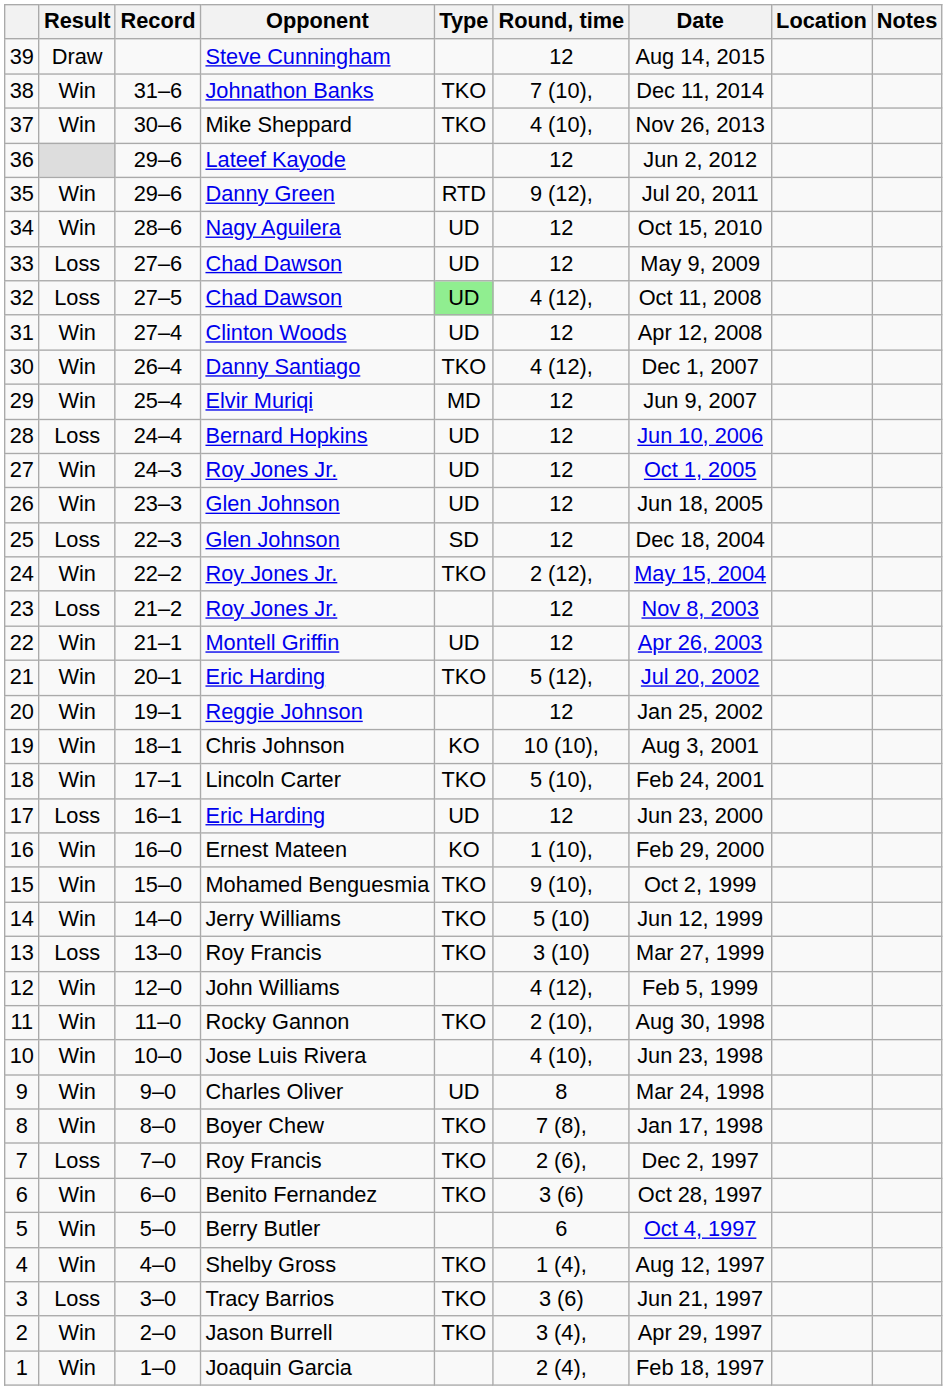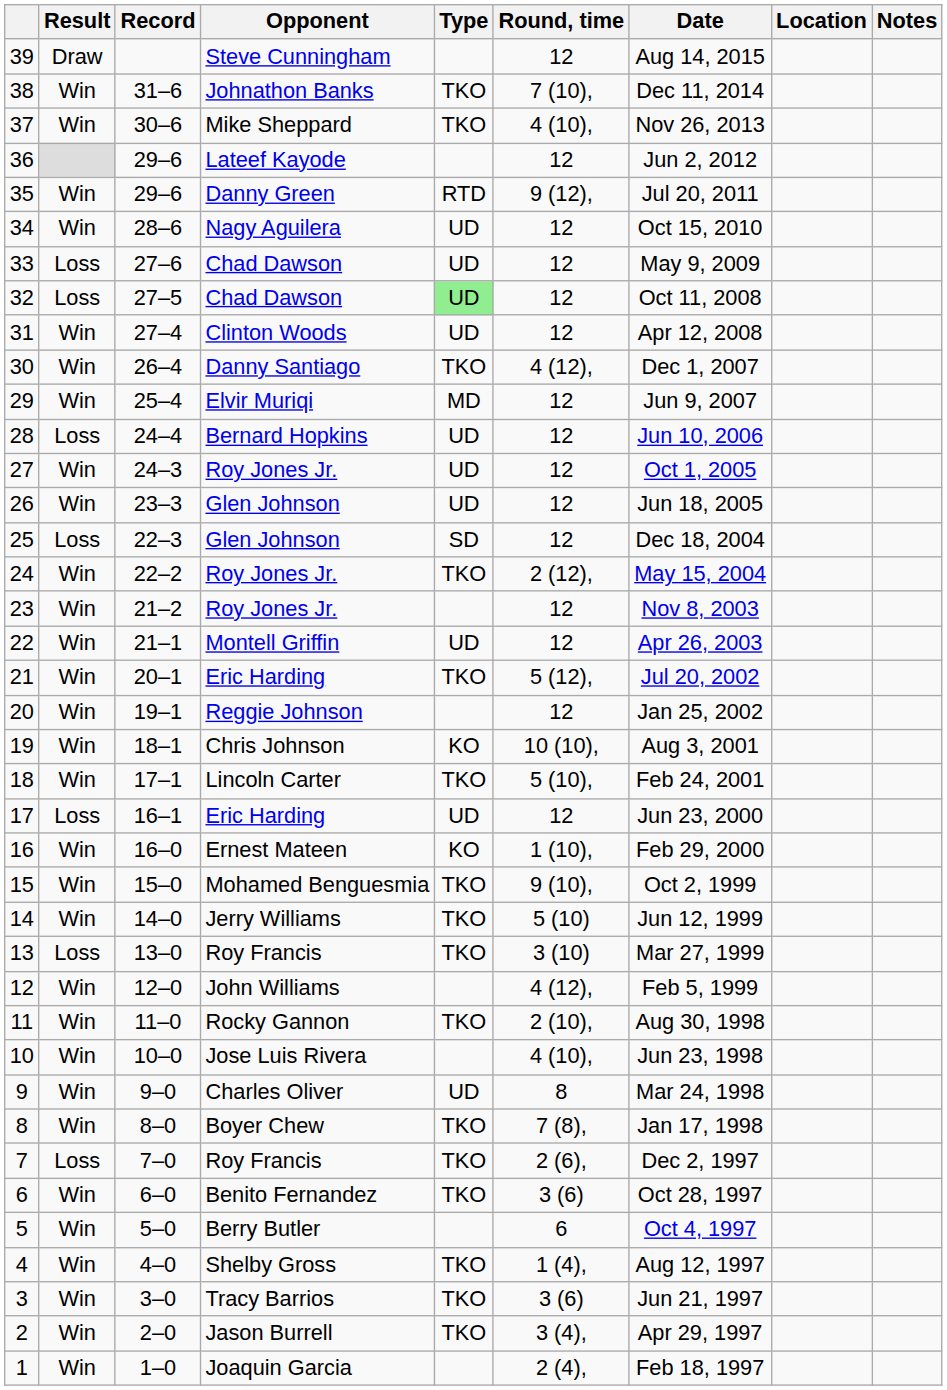 <table class="wikitable" style="text-align:center">
 <tr>
 <th></th>
 <th>Result</th>
 <th>Record</th>
 <th>Opponent</th>
 <th>Type</th>
 <th>Round, time</th>
 <th>Date</th>
 <th>Location</th>
 <th>Notes</th>
 </tr>
 <tr>
 <td>39</td>
 <td>Draw</td>
 <td></td>
 <td style="text-align:left;"><a href='#'>Steve Cunningham</a></td>
 <td></td>
 <td>12</td>
 <td>Aug 14, 2015</td>
 <td style="text-align:left;"></td>
 <td></td>
 </tr>
 <tr>
 <td>38</td>
 <td>Win</td>
 <td>31–6 </td>
 <td style="text-align:left;"><a href='#'>Johnathon Banks</a></td>
 <td>TKO</td>
 <td>7 (10), </td>
 <td>Dec 11, 2014</td>
 <td style="text-align:left;"></td>
 <td></td>
 </tr>
 <tr>
 <td>37</td>
 <td>Win</td>
 <td>30–6 </td>
 <td style="text-align:left;">Mike Sheppard</td>
 <td>TKO</td>
 <td>4 (10), </td>
 <td>Nov 26, 2013</td>
 <td style="text-align:left;"></td>
 <td style="text-align:left;"></td>
 </tr>
 <tr>
 <td>36</td>
 <td style="background:#DDD"></td>
 <td>29–6 </td>
 <td style="text-align:left;"><a href='#'>Lateef Kayode</a></td>
 <td></td>
 <td>12</td>
 <td>Jun 2, 2012</td>
 <td style="text-align:left;"></td>
 <td style="text-align:left;"></td>
 </tr>
 <tr>
 <td>35</td>
 <td>Win</td>
 <td>29–6</td>
 <td style="text-align:left;"><a href='#'>Danny Green</a></td>
 <td>RTD</td>
 <td>9 (12), </td>
 <td>Jul 20, 2011</td>
 <td style="text-align:left;"></td>
 <td style="text-align:left;"></td>
 </tr>
 <tr>
 <td>34</td>
 <td>Win</td>
 <td>28–6</td>
 <td style="text-align:left;"><a href='#'>Nagy Aguilera</a></td>
 <td>UD</td>
 <td>12</td>
 <td>Oct 15, 2010</td>
 <td style="text-align:left;"></td>
 <td></td>
 </tr>
 <tr>
 <td>33</td>
 <td>Loss</td>
 <td>27–6</td>
 <td style="text-align:left;"><a href='#'>Chad Dawson</a></td>
 <td>UD</td>
 <td>12</td>
 <td>May 9, 2009</td>
 <td style="text-align:left;"></td>
 <td style="text-align:left;"></td>
 </tr>
 <tr>
 <td>32</td>
 <td>Loss</td>
 <td>27–5</td>
 <td style="text-align:left;"><a href='#'>Chad Dawson</a></td>
 <td style="background: lightgreen;">UD</td>
-<td>4 (12), </td>
+<td>12</td>
 <td>Oct 11, 2008</td>
 <td style="text-align:left;"></td>
 <td style="text-align:left;"></td>
 </tr>
 <tr>
 <td>31</td>
 <td>Win</td>
 <td>27–4</td>
 <td style="text-align:left;"><a href='#'>Clinton Woods</a></td>
 <td>UD</td>
 <td>12</td>
 <td>Apr 12, 2008</td>
 <td style="text-align:left;"></td>
 <td style="text-align:left;"></td>
 </tr>
 <tr>
 <td>30</td>
 <td>Win</td>
 <td>26–4</td>
 <td style="text-align:left;"><a href='#'>Danny Santiago</a></td>
 <td>TKO</td>
 <td>4 (12), </td>
 <td>Dec 1, 2007</td>
 <td style="text-align:left;"></td>
 <td style="text-align:left;"></td>
 </tr>
 <tr>
 <td>29</td>
 <td>Win</td>
 <td>25–4</td>
 <td style="text-align:left;"><a href='#'>Elvir Muriqi</a></td>
 <td>MD</td>
 <td>12</td>
 <td>Jun 9, 2007</td>
 <td style="text-align:left;"></td>
 <td style="text-align:left;"></td>
 </tr>
 <tr>
 <td>28</td>
 <td>Loss</td>
 <td>24–4</td>
 <td style="text-align:left;"><a href='#'>Bernard Hopkins</a></td>
 <td>UD</td>
 <td>12</td>
 <td><a href='#'>Jun 10, 2006</a></td>
 <td style="text-align:left;"></td>
 <td style="text-align:left;"></td>
 </tr>
 <tr>
 <td>27</td>
 <td>Win</td>
 <td>24–3</td>
 <td style="text-align:left;"><a href='#'>Roy Jones Jr.</a></td>
 <td>UD</td>
 <td>12</td>
 <td><a href='#'>Oct 1, 2005</a></td>
 <td style="text-align:left;"></td>
 <td style="text-align:left;"></td>
 </tr>
 <tr>
 <td>26</td>
 <td>Win</td>
 <td>23–3</td>
 <td style="text-align:left;"><a href='#'>Glen Johnson</a></td>
 <td>UD</td>
 <td>12</td>
 <td>Jun 18, 2005</td>
 <td style="text-align:left;"></td>
 <td style="text-align:left;"></td>
 </tr>
 <tr>
 <td>25</td>
 <td>Loss</td>
 <td>22–3</td>
 <td style="text-align:left;"><a href='#'>Glen Johnson</a></td>
 <td>SD</td>
 <td>12</td>
 <td>Dec 18, 2004</td>
 <td style="text-align:left;"></td>
 <td style="text-align:left;"></td>
 </tr>
 <tr>
 <td>24</td>
 <td>Win</td>
 <td>22–2</td>
 <td style="text-align:left;"><a href='#'>Roy Jones Jr.</a></td>
 <td>TKO</td>
 <td>2 (12), </td>
 <td><a href='#'>May 15, 2004</a></td>
 <td style="text-align:left;"></td>
 <td style="text-align:left;"></td>
 </tr>
 <tr>
 <td>23</td>
-<td>Loss</td>
+<td>Win</td>
 <td>21–2</td>
 <td style="text-align:left;"><a href='#'>Roy Jones Jr.</a></td>
 <td></td>
 <td>12</td>
 <td><a href='#'>Nov 8, 2003</a></td>
 <td style="text-align:left;"></td>
 <td style="text-align:left;"></td>
 </tr>
 <tr>
 <td>22</td>
 <td>Win</td>
 <td>21–1</td>
 <td style="text-align:left;"><a href='#'>Montell Griffin</a></td>
 <td>UD</td>
 <td>12</td>
 <td><a href='#'>Apr 26, 2003</a></td>
 <td style="text-align:left;"></td>
 <td style="text-align:left;"></td>
 </tr>
 <tr>
 <td>21</td>
 <td>Win</td>
 <td>20–1</td>
 <td style="text-align:left;"><a href='#'>Eric Harding</a></td>
 <td>TKO</td>
 <td>5 (12), </td>
 <td><a href='#'>Jul 20, 2002</a></td>
 <td style="text-align:left;"></td>
 <td></td>
 </tr>
 <tr>
 <td>20</td>
 <td>Win</td>
 <td>19–1</td>
 <td style="text-align:left;"><a href='#'>Reggie Johnson</a></td>
 <td></td>
 <td>12</td>
 <td>Jan 25, 2002</td>
 <td style="text-align:left;"></td>
 <td style="text-align:left;"></td>
 </tr>
 <tr>
 <td>19</td>
 <td>Win</td>
 <td>18–1</td>
 <td style="text-align:left;">Chris Johnson</td>
 <td>KO</td>
 <td>10 (10), </td>
 <td>Aug 3, 2001</td>
 <td style="text-align:left;"></td>
 <td></td>
 </tr>
 <tr>
 <td>18</td>
 <td>Win</td>
 <td>17–1</td>
 <td style="text-align:left;">Lincoln Carter</td>
 <td>TKO</td>
 <td>5 (10), </td>
 <td>Feb 24, 2001</td>
 <td style="text-align:left;"></td>
 <td></td>
 </tr>
 <tr>
 <td>17</td>
 <td>Loss</td>
 <td>16–1</td>
 <td style="text-align:left;"><a href='#'>Eric Harding</a></td>
 <td>UD</td>
 <td>12</td>
 <td>Jun 23, 2000</td>
 <td style="text-align:left;"></td>
 <td></td>
 </tr>
 <tr>
 <td>16</td>
 <td>Win</td>
 <td>16–0</td>
 <td style="text-align:left;">Ernest Mateen</td>
 <td>KO</td>
 <td>1 (10), </td>
 <td>Feb 29, 2000</td>
 <td style="text-align:left;"></td>
 <td></td>
 </tr>
 <tr>
 <td>15</td>
 <td>Win</td>
 <td>15–0</td>
 <td style="text-align:left;">Mohamed Benguesmia</td>
 <td>TKO</td>
 <td>9 (10), </td>
 <td>Oct 2, 1999</td>
 <td style="text-align:left;"></td>
 <td></td>
 </tr>
 <tr>
 <td>14</td>
 <td>Win</td>
 <td>14–0</td>
 <td style="text-align:left;">Jerry Williams</td>
 <td>TKO</td>
 <td>5 (10)</td>
 <td>Jun 12, 1999</td>
 <td style="text-align:left;"></td>
 <td></td>
 </tr>
 <tr>
 <td>13</td>
 <td>Loss</td>
 <td>13–0</td>
 <td style="text-align:left;">Roy Francis</td>
 <td>TKO</td>
 <td>3 (10)</td>
 <td>Mar 27, 1999</td>
 <td style="text-align:left;"></td>
 <td></td>
 </tr>
 <tr>
 <td>12</td>
 <td>Win</td>
 <td>12–0</td>
 <td style="text-align:left;">John Williams</td>
 <td></td>
 <td>4 (12), </td>
 <td>Feb 5, 1999</td>
 <td style="text-align:left;"></td>
 <td></td>
 </tr>
 <tr>
 <td>11</td>
 <td>Win</td>
 <td>11–0</td>
 <td style="text-align:left;">Rocky Gannon</td>
 <td>TKO</td>
 <td>2 (10), </td>
 <td>Aug 30, 1998</td>
 <td style="text-align:left;"></td>
 <td></td>
 </tr>
 <tr>
 <td>10</td>
 <td>Win</td>
 <td>10–0</td>
 <td style="text-align:left;">Jose Luis Rivera</td>
 <td></td>
 <td>4 (10), </td>
 <td>Jun 23, 1998</td>
 <td style="text-align:left;"></td>
 <td></td>
 </tr>
 <tr>
 <td>9</td>
 <td>Win</td>
 <td>9–0</td>
 <td style="text-align:left;">Charles Oliver</td>
 <td>UD</td>
 <td>8</td>
 <td>Mar 24, 1998</td>
 <td style="text-align:left;"></td>
 <td></td>
 </tr>
 <tr>
 <td>8</td>
 <td>Win</td>
 <td>8–0</td>
 <td style="text-align:left;">Boyer Chew</td>
 <td>TKO</td>
 <td>7 (8), </td>
 <td>Jan 17, 1998</td>
 <td style="text-align:left;"></td>
 <td></td>
 </tr>
 <tr>
 <td>7</td>
 <td>Loss</td>
 <td>7–0</td>
 <td style="text-align:left;">Roy Francis</td>
 <td>TKO</td>
 <td>2 (6), </td>
 <td>Dec 2, 1997</td>
 <td style="text-align:left;"></td>
 <td></td>
 </tr>
 <tr>
 <td>6</td>
 <td>Win</td>
 <td>6–0</td>
 <td style="text-align:left;">Benito Fernandez</td>
 <td>TKO</td>
 <td>3 (6)</td>
 <td>Oct 28, 1997</td>
 <td style="text-align:left;"></td>
 <td></td>
 </tr>
 <tr>
 <td>5</td>
 <td>Win</td>
 <td>5–0</td>
 <td style="text-align:left;">Berry Butler</td>
 <td></td>
 <td>6</td>
 <td><a href='#'>Oct 4, 1997</a></td>
 <td style="text-align:left;"></td>
 <td></td>
 </tr>
 <tr>
 <td>4</td>
 <td>Win</td>
 <td>4–0</td>
 <td style="text-align:left;">Shelby Gross</td>
 <td>TKO</td>
 <td>1 (4), </td>
 <td>Aug 12, 1997</td>
 <td style="text-align:left;"></td>
 <td></td>
 </tr>
 <tr>
 <td>3</td>
-<td>Loss</td>
+<td>Win</td>
 <td>3–0</td>
 <td style="text-align:left;">Tracy Barrios</td>
 <td>TKO</td>
 <td>3 (6)</td>
 <td>Jun 21, 1997</td>
 <td style="text-align:left;"></td>
 <td></td>
 </tr>
 <tr>
 <td>2</td>
 <td>Win</td>
 <td>2–0</td>
 <td style="text-align:left;">Jason Burrell</td>
 <td>TKO</td>
 <td>3 (4), </td>
 <td>Apr 29, 1997</td>
 <td style="text-align:left;"></td>
 <td></td>
 </tr>
 <tr>
 <td>1</td>
 <td>Win</td>
 <td>1–0</td>
 <td style="text-align:left;">Joaquin Garcia</td>
 <td></td>
 <td>2 (4), </td>
 <td>Feb 18, 1997</td>
 <td style="text-align:left;"></td>
 <td></td>
 </tr>
 </table>
